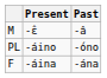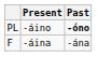 <table class="wikitable">
 <tr>
 <th></th>
 <th>Present</th>
 <th>Past</th>
 </tr>
 <tr>
-<td>M</td>
-<td>-ɛ̂</td>
-<td>-â</td>
-</tr>
-<tr>
 <td>PL</td>
 <td>-áino</td>
-<td>-óno</td>
+<td><strong>-óno</strong></td>
 </tr>
 <tr>
 <td>F</td>
 <td>-áina</td>
 <td>-ána</td>
 </tr>
 </table>
